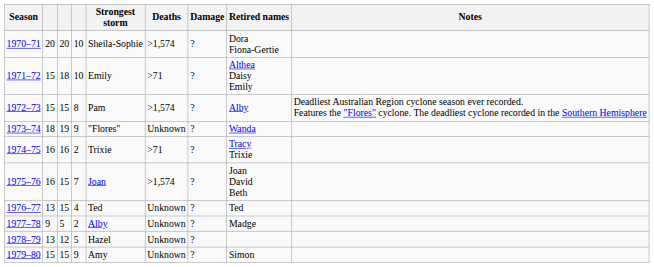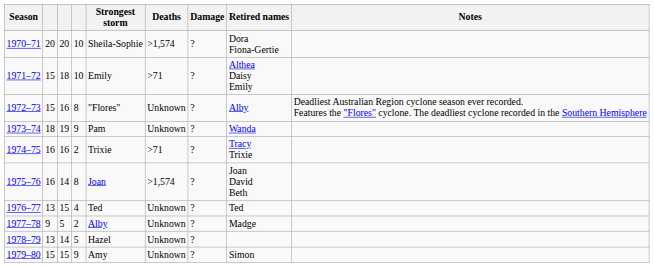 <table class="wikitable sortable">
 <tr>
 <th>Season</th>
 <th></th>
 <th></th>
 <th></th>
 <th>Strongest<br>storm</th>
 <th>Deaths</th>
 <th>Damage</th>
 <th class=unsortable>Retired names</th>
 <th class=unsortable>Notes</th>
 </tr>
 <tr>
 <td><a href='#'>1970–71</a></td>
 <td>20</td>
 <td>20</td>
 <td>10</td>
 <td> Sheila-Sophie</td>
 <td>>1,574</td>
 <td>?</td>
 <td> Dora<br> Fiona-Gertie</td>
 <td></td>
 </tr>
 <tr>
 <td><a href='#'>1971–72</a></td>
 <td>15</td>
 <td>18</td>
 <td>10</td>
 <td> Emily</td>
 <td>>71</td>
 <td>?</td>
 <td> <a href='#'>Althea</a><br> Daisy<br> Emily</td>
 <td></td>
 </tr>
 <tr>
 <td><a href='#'>1972–73</a></td>
 <td>15</td>
-<td>15</td>
+<td>16</td>
 <td>8</td>
-<td> Pam</td>
-<td>>1,574</td>
+<td> "Flores"</td>
+<td>Unknown</td>
 <td>?</td>
 <td> <a href='#'>Alby</a></td>
 <td>Deadliest Australian Region cyclone season ever recorded.<br> Features the <a href='#'>"Flores"</a> cyclone. The deadliest cyclone recorded in the <a href='#'>Southern Hemisphere</a></td>
 </tr>
 <tr>
 <td><a href='#'>1973–74</a></td>
 <td>18</td>
 <td>19</td>
 <td>9</td>
-<td> "Flores"</td>
+<td> Pam</td>
 <td>Unknown</td>
 <td>?</td>
 <td> <a href='#'>Wanda</a></td>
 <td></td>
 </tr>
 <tr>
 <td><a href='#'>1974–75</a></td>
 <td>16</td>
 <td>16</td>
 <td>2</td>
 <td> Trixie</td>
 <td>>71</td>
 <td>?</td>
 <td> <a href='#'>Tracy</a><br> Trixie</td>
 <td></td>
 </tr>
 <tr>
 <td><a href='#'>1975–76</a></td>
 <td>16</td>
-<td>15</td>
-<td>7</td>
+<td>14</td>
+<td>8</td>
 <td> <a href='#'>Joan</a></td>
 <td>>1,574</td>
 <td>?</td>
 <td> Joan<br> David<br> Beth</td>
 <td></td>
 </tr>
 <tr>
 <td><a href='#'>1976–77</a></td>
 <td>13</td>
 <td>15</td>
 <td>4</td>
 <td> Ted</td>
 <td>Unknown</td>
 <td>?</td>
 <td> Ted</td>
 <td></td>
 </tr>
 <tr>
 <td><a href='#'>1977–78</a></td>
 <td>9</td>
 <td>5</td>
 <td>2</td>
 <td> <a href='#'>Alby</a></td>
 <td>Unknown</td>
 <td>?</td>
 <td> Madge</td>
 <td></td>
 </tr>
 <tr>
 <td><a href='#'>1978–79</a></td>
 <td>13</td>
-<td>12</td>
+<td>14</td>
 <td>5</td>
 <td> Hazel</td>
 <td>Unknown</td>
 <td>?</td>
 <td></td>
 <td></td>
 </tr>
 <tr>
 <td><a href='#'>1979–80</a></td>
 <td>15</td>
 <td>15</td>
 <td>9</td>
 <td> Amy</td>
 <td>Unknown</td>
 <td>?</td>
 <td> Simon</td>
 <td></td>
 </tr>
 </table>
